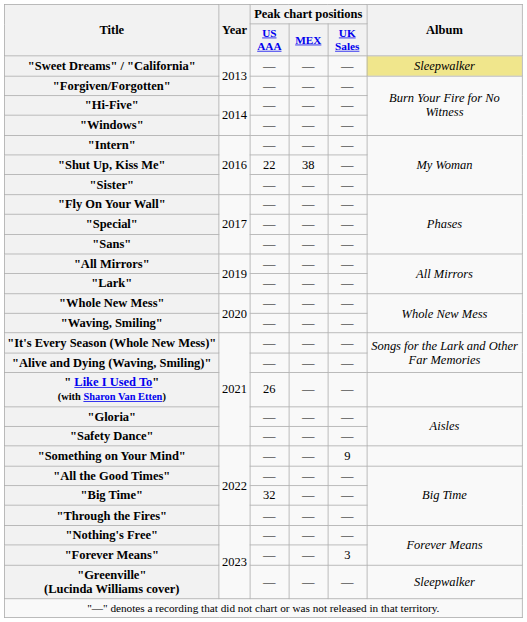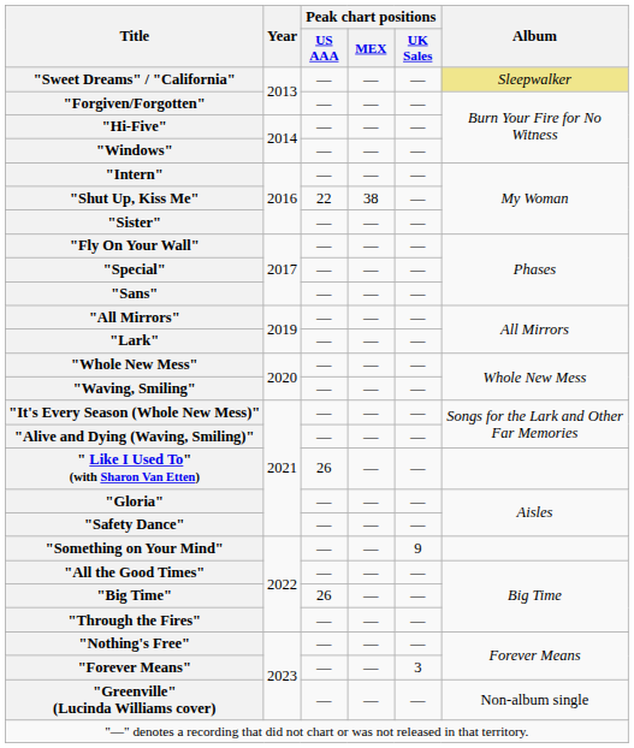 <table class="wikitable plainrowheaders" style="text-align:center;">
 <tr>
 <th rowspan="2" scope="col">Title</th>
 <th rowspan="2" scope="col">Year</th>
 <th scope="col" colspan="3">Peak chart positions</th>
 <th rowspan="2" scope="col" style="width:12em;">Album</th>
 </tr>
 <tr>
 <th scope="col" style="width:3em;font-size:90%;"><a href='#'>US<br> AAA</a><br></th>
 <th scope="col" style="width:3em;font-size:90%;"><a href='#'>MEX</a><br></th>
 <th scope="col" style="width:3em;font-size:90%;"><a href='#'>UK<br>Sales</a><br></th>
 </tr>
 <tr>
 <th scope="row">"Sweet Dreams" / "California"</th>
 <td rowspan="2">2013</td>
 <td>—</td>
 <td>—</td>
 <td>—</td>
 <td style="background: khaki;"><em>Sleepwalker</em></td>
 </tr>
 <tr>
 <th scope="row">"Forgiven/Forgotten"</th>
 <td>—</td>
 <td>—</td>
 <td>—</td>
 <td rowspan="3"><em>Burn Your Fire for No Witness</em></td>
 </tr>
 <tr>
 <th scope="row">"Hi-Five"</th>
 <td rowspan="2">2014</td>
 <td>—</td>
 <td>—</td>
 <td>—</td>
 </tr>
 <tr>
 <th scope="row">"Windows"</th>
 <td>—</td>
 <td>—</td>
 <td>—</td>
 </tr>
 <tr>
 <th scope="row">"Intern"</th>
 <td rowspan="3">2016</td>
 <td>—</td>
 <td>—</td>
 <td>—</td>
 <td rowspan="3"><em>My Woman</em></td>
 </tr>
 <tr>
 <th scope="row">"Shut Up, Kiss Me"</th>
 <td>22</td>
 <td>38</td>
 <td>—</td>
 </tr>
 <tr>
 <th scope="row">"Sister"</th>
 <td>—</td>
 <td>—</td>
 <td>—</td>
 </tr>
 <tr>
 <th scope="row">"Fly On Your Wall"</th>
 <td rowspan="3">2017</td>
 <td>—</td>
 <td>—</td>
 <td>—</td>
 <td rowspan="3"><em>Phases</em></td>
 </tr>
 <tr>
 <th scope="row">"Special"</th>
 <td>—</td>
 <td>—</td>
 <td>—</td>
 </tr>
 <tr>
 <th scope="row">"Sans"</th>
 <td>—</td>
 <td>—</td>
 <td>—</td>
 </tr>
 <tr>
 <th scope="row">"All Mirrors"</th>
 <td rowspan="2">2019</td>
 <td>—</td>
 <td>—</td>
 <td>—</td>
 <td rowspan="2"><em>All Mirrors</em></td>
 </tr>
 <tr>
 <th scope="row">"Lark"</th>
 <td>—</td>
 <td>—</td>
 <td>—</td>
 </tr>
 <tr>
 <th scope="row">"Whole New Mess"</th>
 <td rowspan="2">2020</td>
 <td>—</td>
 <td>—</td>
 <td>—</td>
 <td rowspan="2"><em>Whole New Mess</em></td>
 </tr>
 <tr>
 <th scope="row">"Waving, Smiling"</th>
 <td>—</td>
 <td>—</td>
 <td>—</td>
 </tr>
 <tr>
 <th scope="row">"It's Every Season (Whole New Mess)"</th>
 <td rowspan="5">2021</td>
 <td>—</td>
 <td>—</td>
 <td>—</td>
 <td rowspan="2"><em>Songs for the Lark and Other Far Memories</em></td>
 </tr>
 <tr>
 <th scope="row">"Alive and Dying (Waving, Smiling)"</th>
 <td>—</td>
 <td>—</td>
 <td>—</td>
 </tr>
 <tr>
 <th scope="row">" <a href='#'>Like I Used To</a>" <br><small>(with <a href='#'>Sharon Van Etten</a>)</small></th>
 <td>26</td>
 <td>—</td>
 <td>—</td>
 <td></td>
 </tr>
 <tr>
 <th scope="row">"Gloria"</th>
 <td>—</td>
 <td>—</td>
 <td>—</td>
 <td rowspan="2"><em>Aisles</em></td>
 </tr>
 <tr>
 <th scope="row">"Safety Dance"</th>
 <td>—</td>
 <td>—</td>
 <td>—</td>
 </tr>
 <tr>
 <th scope="row">"Something on Your Mind"</th>
 <td rowspan="4">2022</td>
 <td>—</td>
 <td>—</td>
 <td>9</td>
 <td></td>
 </tr>
 <tr>
 <th scope="row">"All the Good Times"</th>
 <td>—</td>
 <td>—</td>
 <td>—</td>
 <td rowspan="3"><em>Big Time</em></td>
 </tr>
 <tr>
 <th scope="row">"Big Time"<br></th>
-<td>32</td>
+<td>26</td>
 <td>—</td>
 <td>—</td>
 </tr>
 <tr>
 <th scope="row">"Through the Fires"</th>
 <td>—</td>
 <td>—</td>
 <td>—</td>
 </tr>
 <tr>
 <th scope="row">"Nothing's Free"</th>
 <td rowspan="3">2023</td>
 <td>—</td>
 <td>—</td>
 <td>—</td>
 <td rowspan="2"><em>Forever Means</em></td>
 </tr>
 <tr>
 <th scope="row">"Forever Means"</th>
 <td>—</td>
 <td>—</td>
 <td>3</td>
 </tr>
 <tr>
 <th>"Greenville"<br>(Lucinda Williams cover)</th>
 <td>—</td>
 <td>—</td>
 <td>—</td>
-<td><em>Sleepwalker</em></td>
+<td>Non-album single</td>
 </tr>
 <tr>
 <td colspan="6" style="font-size:90%">"—" denotes a recording that did not chart or was not released in that territory.</td>
 </tr>
 </table>
